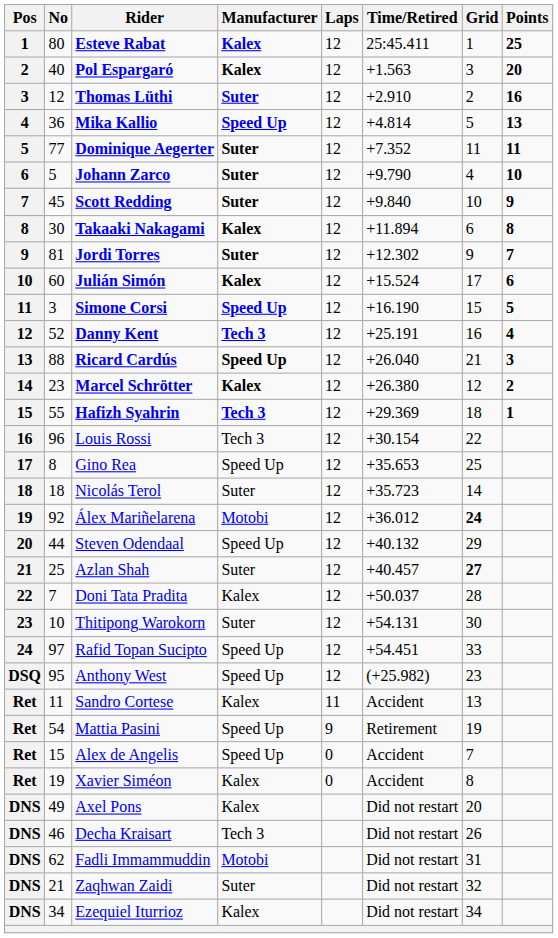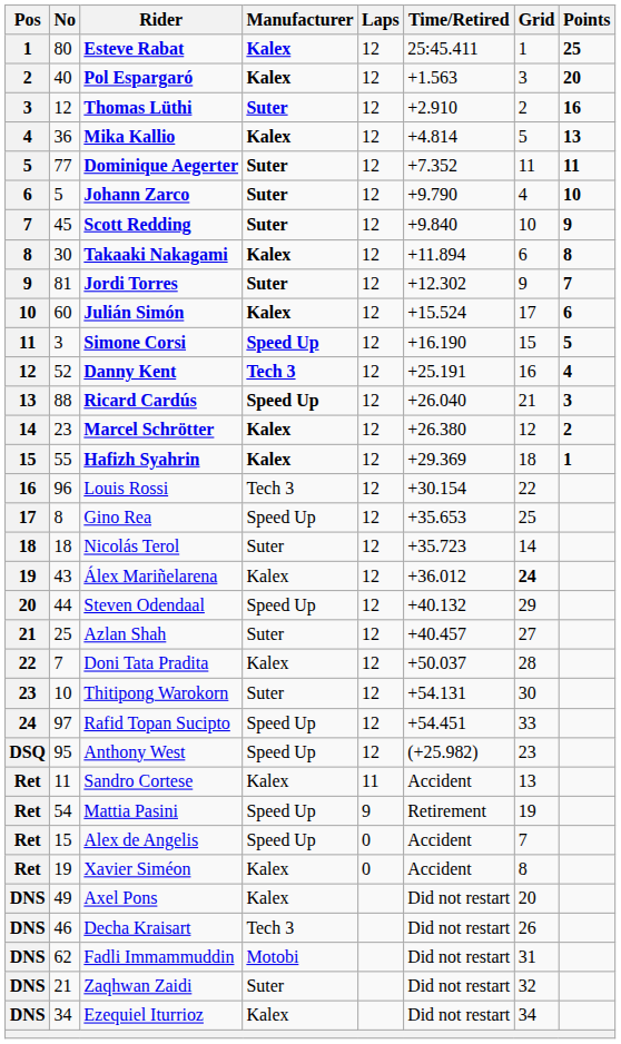 <table class="wikitable" style="font-size: 95%;">
 <tr>
 <th>Pos</th>
 <th>No</th>
 <th>Rider</th>
 <th>Manufacturer</th>
 <th>Laps</th>
 <th>Time/Retired</th>
 <th>Grid</th>
 <th>Points</th>
 </tr>
 <tr>
 <th>1</th>
 <td>80</td>
 <td> <strong><a href='#'>Esteve Rabat</a></strong></td>
 <td><strong><a href='#'>Kalex</a></strong></td>
 <td>12</td>
 <td>25:45.411</td>
 <td>1</td>
 <td><strong>25</strong></td>
 </tr>
 <tr>
 <th>2</th>
 <td>40</td>
 <td> <strong><a href='#'>Pol Espargaró</a></strong></td>
 <td><strong>Kalex</strong></td>
 <td>12</td>
 <td>+1.563</td>
 <td>3</td>
 <td><strong>20</strong></td>
 </tr>
 <tr>
 <th>3</th>
 <td>12</td>
 <td> <strong><a href='#'>Thomas Lüthi</a></strong></td>
 <td><strong><a href='#'>Suter</a></strong></td>
 <td>12</td>
 <td>+2.910</td>
 <td>2</td>
 <td><strong>16</strong></td>
 </tr>
 <tr>
 <th>4</th>
 <td>36</td>
 <td> <strong><a href='#'>Mika Kallio</a></strong></td>
-<td><strong><a href='#'>Speed Up</a></strong></td>
+<td><strong>Kalex</strong></td>
 <td>12</td>
 <td>+4.814</td>
 <td>5</td>
 <td><strong>13</strong></td>
 </tr>
 <tr>
 <th>5</th>
 <td>77</td>
 <td> <strong><a href='#'>Dominique Aegerter</a></strong></td>
 <td><strong>Suter</strong></td>
 <td>12</td>
 <td>+7.352</td>
 <td>11</td>
 <td><strong>11</strong></td>
 </tr>
 <tr>
 <th>6</th>
 <td>5</td>
 <td> <strong><a href='#'>Johann Zarco</a></strong></td>
 <td><strong>Suter</strong></td>
 <td>12</td>
 <td>+9.790</td>
 <td>4</td>
 <td><strong>10</strong></td>
 </tr>
 <tr>
 <th>7</th>
 <td>45</td>
 <td> <strong><a href='#'>Scott Redding</a></strong></td>
 <td><strong>Suter</strong></td>
 <td>12</td>
 <td>+9.840</td>
 <td>10</td>
 <td><strong>9</strong></td>
 </tr>
 <tr>
 <th>8</th>
 <td>30</td>
 <td> <strong><a href='#'>Takaaki Nakagami</a></strong></td>
 <td><strong>Kalex</strong></td>
 <td>12</td>
 <td>+11.894</td>
 <td>6</td>
 <td><strong>8</strong></td>
 </tr>
 <tr>
 <th>9</th>
 <td>81</td>
 <td> <strong><a href='#'>Jordi Torres</a></strong></td>
 <td><strong>Suter</strong></td>
 <td>12</td>
 <td>+12.302</td>
 <td>9</td>
 <td><strong>7</strong></td>
 </tr>
 <tr>
 <th>10</th>
 <td>60</td>
 <td> <strong><a href='#'>Julián Simón</a></strong></td>
 <td><strong>Kalex</strong></td>
 <td>12</td>
 <td>+15.524</td>
 <td>17</td>
 <td><strong>6</strong></td>
 </tr>
 <tr>
 <th>11</th>
 <td>3</td>
 <td> <strong><a href='#'>Simone Corsi</a></strong></td>
 <td><strong><a href='#'>Speed Up</a></strong></td>
 <td>12</td>
 <td>+16.190</td>
 <td>15</td>
 <td><strong>5</strong></td>
 </tr>
 <tr>
 <th>12</th>
 <td>52</td>
 <td> <strong><a href='#'>Danny Kent</a></strong></td>
 <td><strong><a href='#'>Tech 3</a></strong></td>
 <td>12</td>
 <td>+25.191</td>
 <td>16</td>
 <td><strong>4</strong></td>
 </tr>
 <tr>
 <th>13</th>
 <td>88</td>
 <td> <strong><a href='#'>Ricard Cardús</a></strong></td>
 <td><strong>Speed Up</strong></td>
 <td>12</td>
 <td>+26.040</td>
 <td>21</td>
 <td><strong>3</strong></td>
 </tr>
 <tr>
 <th>14</th>
 <td>23</td>
 <td> <strong><a href='#'>Marcel Schrötter</a></strong></td>
 <td><strong>Kalex</strong></td>
 <td>12</td>
 <td>+26.380</td>
 <td>12</td>
 <td><strong>2</strong></td>
 </tr>
 <tr>
 <th>15</th>
 <td>55</td>
 <td> <strong><a href='#'>Hafizh Syahrin</a></strong></td>
-<td><strong><a href='#'>Tech 3</a></strong></td>
+<td><strong>Kalex</strong></td>
 <td>12</td>
 <td>+29.369</td>
 <td>18</td>
 <td><strong>1</strong></td>
 </tr>
 <tr>
 <th>16</th>
 <td>96</td>
 <td> <a href='#'>Louis Rossi</a></td>
 <td>Tech 3</td>
 <td>12</td>
 <td>+30.154</td>
 <td>22</td>
 <td></td>
 </tr>
 <tr>
 <th>17</th>
 <td>8</td>
 <td> <a href='#'>Gino Rea</a></td>
 <td>Speed Up</td>
 <td>12</td>
 <td>+35.653</td>
 <td>25</td>
 <td></td>
 </tr>
 <tr>
 <th>18</th>
 <td>18</td>
 <td> <a href='#'>Nicolás Terol</a></td>
 <td>Suter</td>
 <td>12</td>
 <td>+35.723</td>
 <td>14</td>
 <td></td>
 </tr>
 <tr>
 <th>19</th>
-<td>92</td>
+<td>43</td>
 <td> <a href='#'>Álex Mariñelarena</a></td>
-<td><a href='#'>Motobi</a></td>
+<td>Kalex</td>
 <td>12</td>
 <td>+36.012</td>
 <td><strong>24</strong></td>
 <td></td>
 </tr>
 <tr>
 <th>20</th>
 <td>44</td>
 <td> <a href='#'>Steven Odendaal</a></td>
 <td>Speed Up</td>
 <td>12</td>
 <td>+40.132</td>
 <td>29</td>
 <td></td>
 </tr>
 <tr>
 <th>21</th>
 <td>25</td>
 <td> <a href='#'>Azlan Shah</a></td>
 <td>Suter</td>
 <td>12</td>
 <td>+40.457</td>
-<td><strong>27</strong></td>
+<td>27</td>
 <td></td>
 </tr>
 <tr>
 <th>22</th>
 <td>7</td>
 <td> <a href='#'>Doni Tata Pradita</a></td>
 <td>Kalex</td>
 <td>12</td>
 <td>+50.037</td>
 <td>28</td>
 <td></td>
 </tr>
 <tr>
 <th>23</th>
 <td>10</td>
 <td> <a href='#'>Thitipong Warokorn</a></td>
 <td>Suter</td>
 <td>12</td>
 <td>+54.131</td>
 <td>30</td>
 <td></td>
 </tr>
 <tr>
 <th>24</th>
 <td>97</td>
 <td> <a href='#'>Rafid Topan Sucipto</a></td>
 <td>Speed Up</td>
 <td>12</td>
 <td>+54.451</td>
 <td>33</td>
 <td></td>
 </tr>
 <tr>
 <th>DSQ</th>
 <td>95</td>
 <td> <a href='#'>Anthony West</a></td>
 <td>Speed Up</td>
 <td>12</td>
 <td>(+25.982)</td>
 <td>23</td>
 <td></td>
 </tr>
 <tr>
 <th>Ret</th>
 <td>11</td>
 <td> <a href='#'>Sandro Cortese</a></td>
 <td>Kalex</td>
 <td>11</td>
 <td>Accident</td>
 <td>13</td>
 <td></td>
 </tr>
 <tr>
 <th>Ret</th>
 <td>54</td>
 <td> <a href='#'>Mattia Pasini</a></td>
 <td>Speed Up</td>
 <td>9</td>
 <td>Retirement</td>
 <td>19</td>
 <td></td>
 </tr>
 <tr>
 <th>Ret</th>
 <td>15</td>
 <td> <a href='#'>Alex de Angelis</a></td>
 <td>Speed Up</td>
 <td>0</td>
 <td>Accident</td>
 <td>7</td>
 <td></td>
 </tr>
 <tr>
 <th>Ret</th>
 <td>19</td>
 <td> <a href='#'>Xavier Siméon</a></td>
 <td>Kalex</td>
 <td>0</td>
 <td>Accident</td>
 <td>8</td>
 <td></td>
 </tr>
 <tr>
 <th>DNS</th>
 <td>49</td>
 <td> <a href='#'>Axel Pons</a></td>
 <td>Kalex</td>
 <td></td>
 <td>Did not restart</td>
 <td>20</td>
 <td></td>
 </tr>
 <tr>
 <th>DNS</th>
 <td>46</td>
 <td> <a href='#'>Decha Kraisart</a></td>
 <td>Tech 3</td>
 <td></td>
 <td>Did not restart</td>
 <td>26</td>
 <td></td>
 </tr>
 <tr>
 <th>DNS</th>
 <td>62</td>
 <td> <a href='#'>Fadli Immammuddin</a></td>
 <td><a href='#'>Motobi</a></td>
 <td></td>
 <td>Did not restart</td>
 <td>31</td>
 <td></td>
 </tr>
 <tr>
 <th>DNS</th>
 <td>21</td>
 <td> <a href='#'>Zaqhwan Zaidi</a></td>
 <td>Suter</td>
 <td></td>
 <td>Did not restart</td>
 <td>32</td>
 <td></td>
 </tr>
 <tr>
 <th>DNS</th>
 <td>34</td>
 <td> <a href='#'>Ezequiel Iturrioz</a></td>
 <td>Kalex</td>
 <td></td>
 <td>Did not restart</td>
 <td>34</td>
 <td></td>
 </tr>
 <tr>
 <th colspan=8></th>
 </tr>
 </table>
